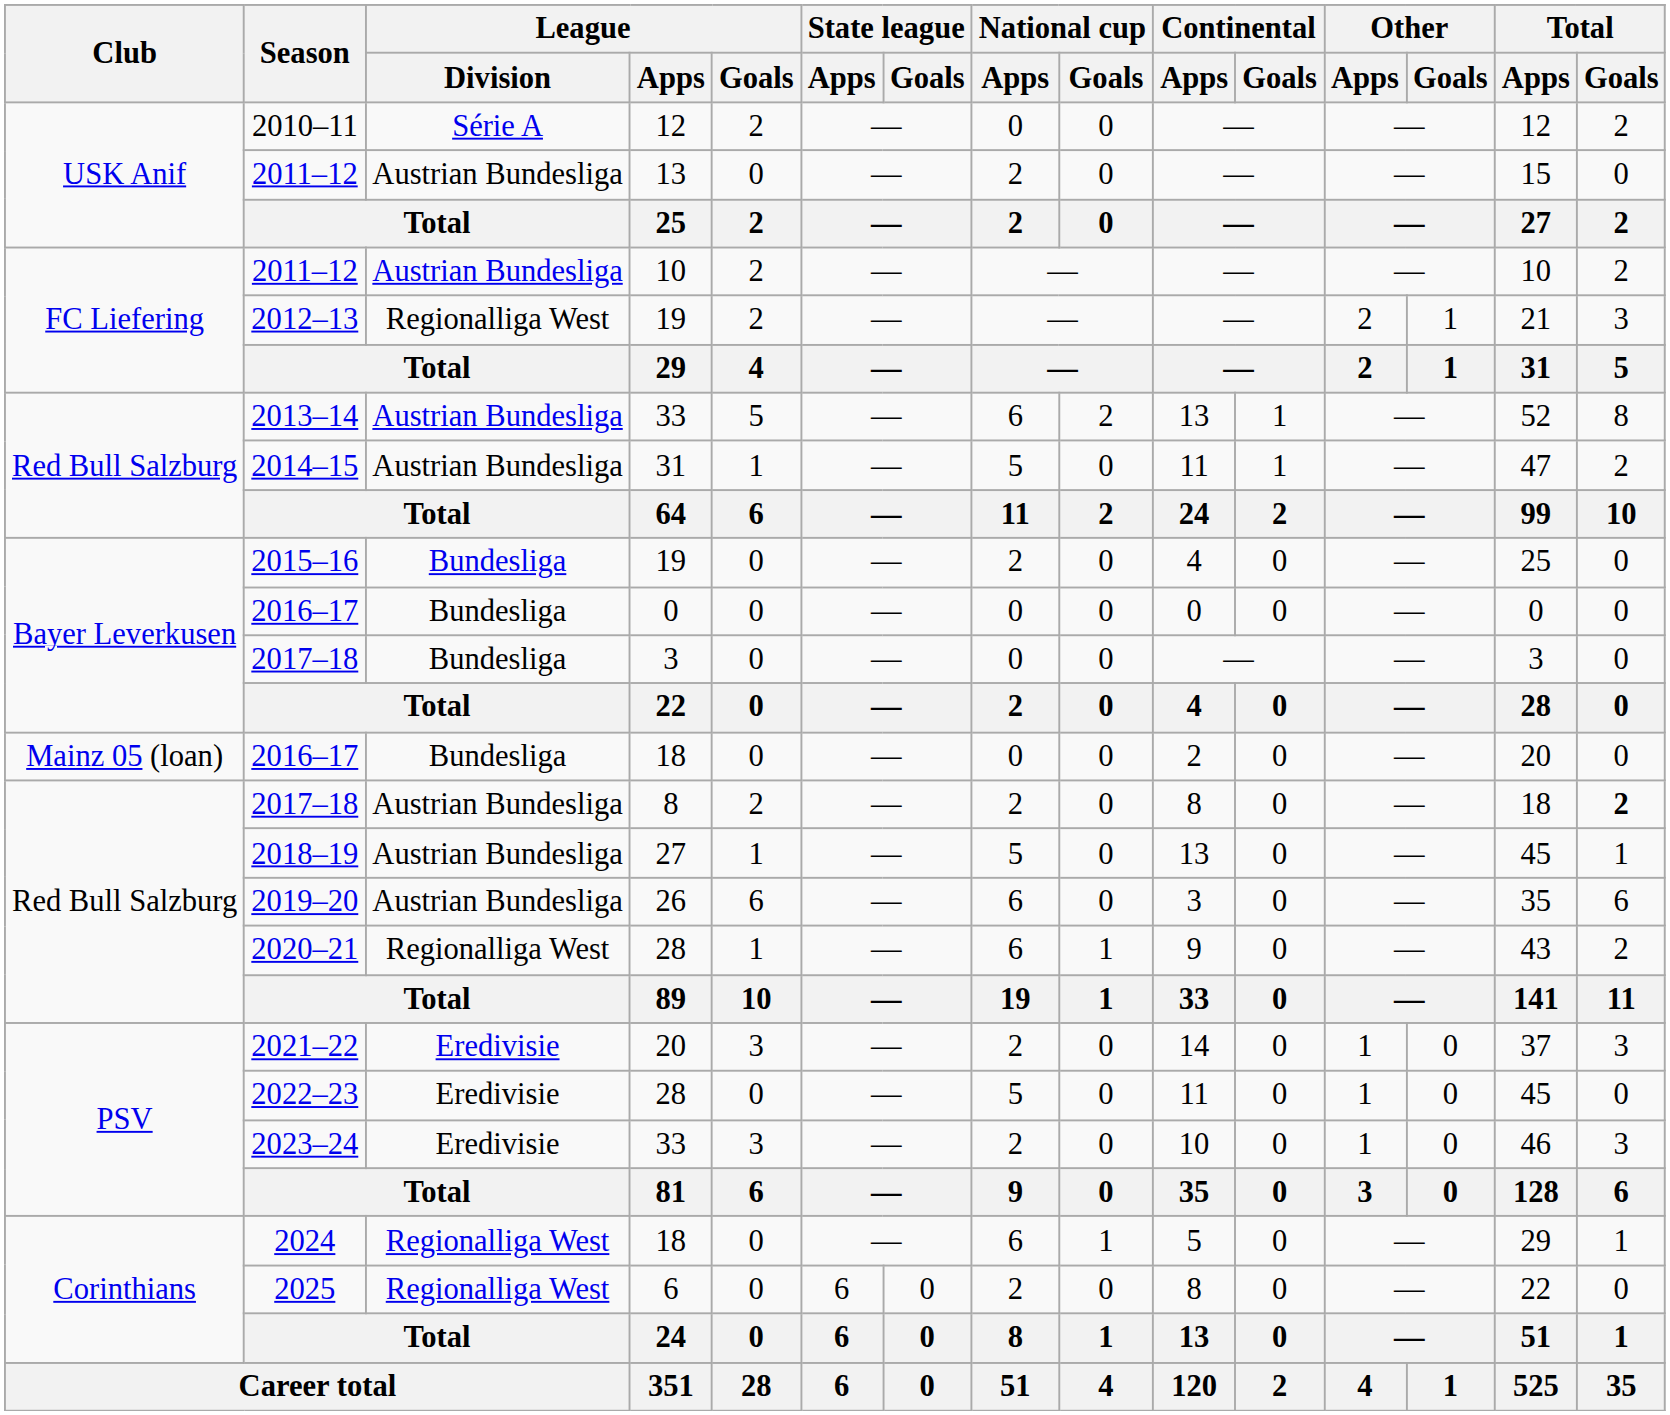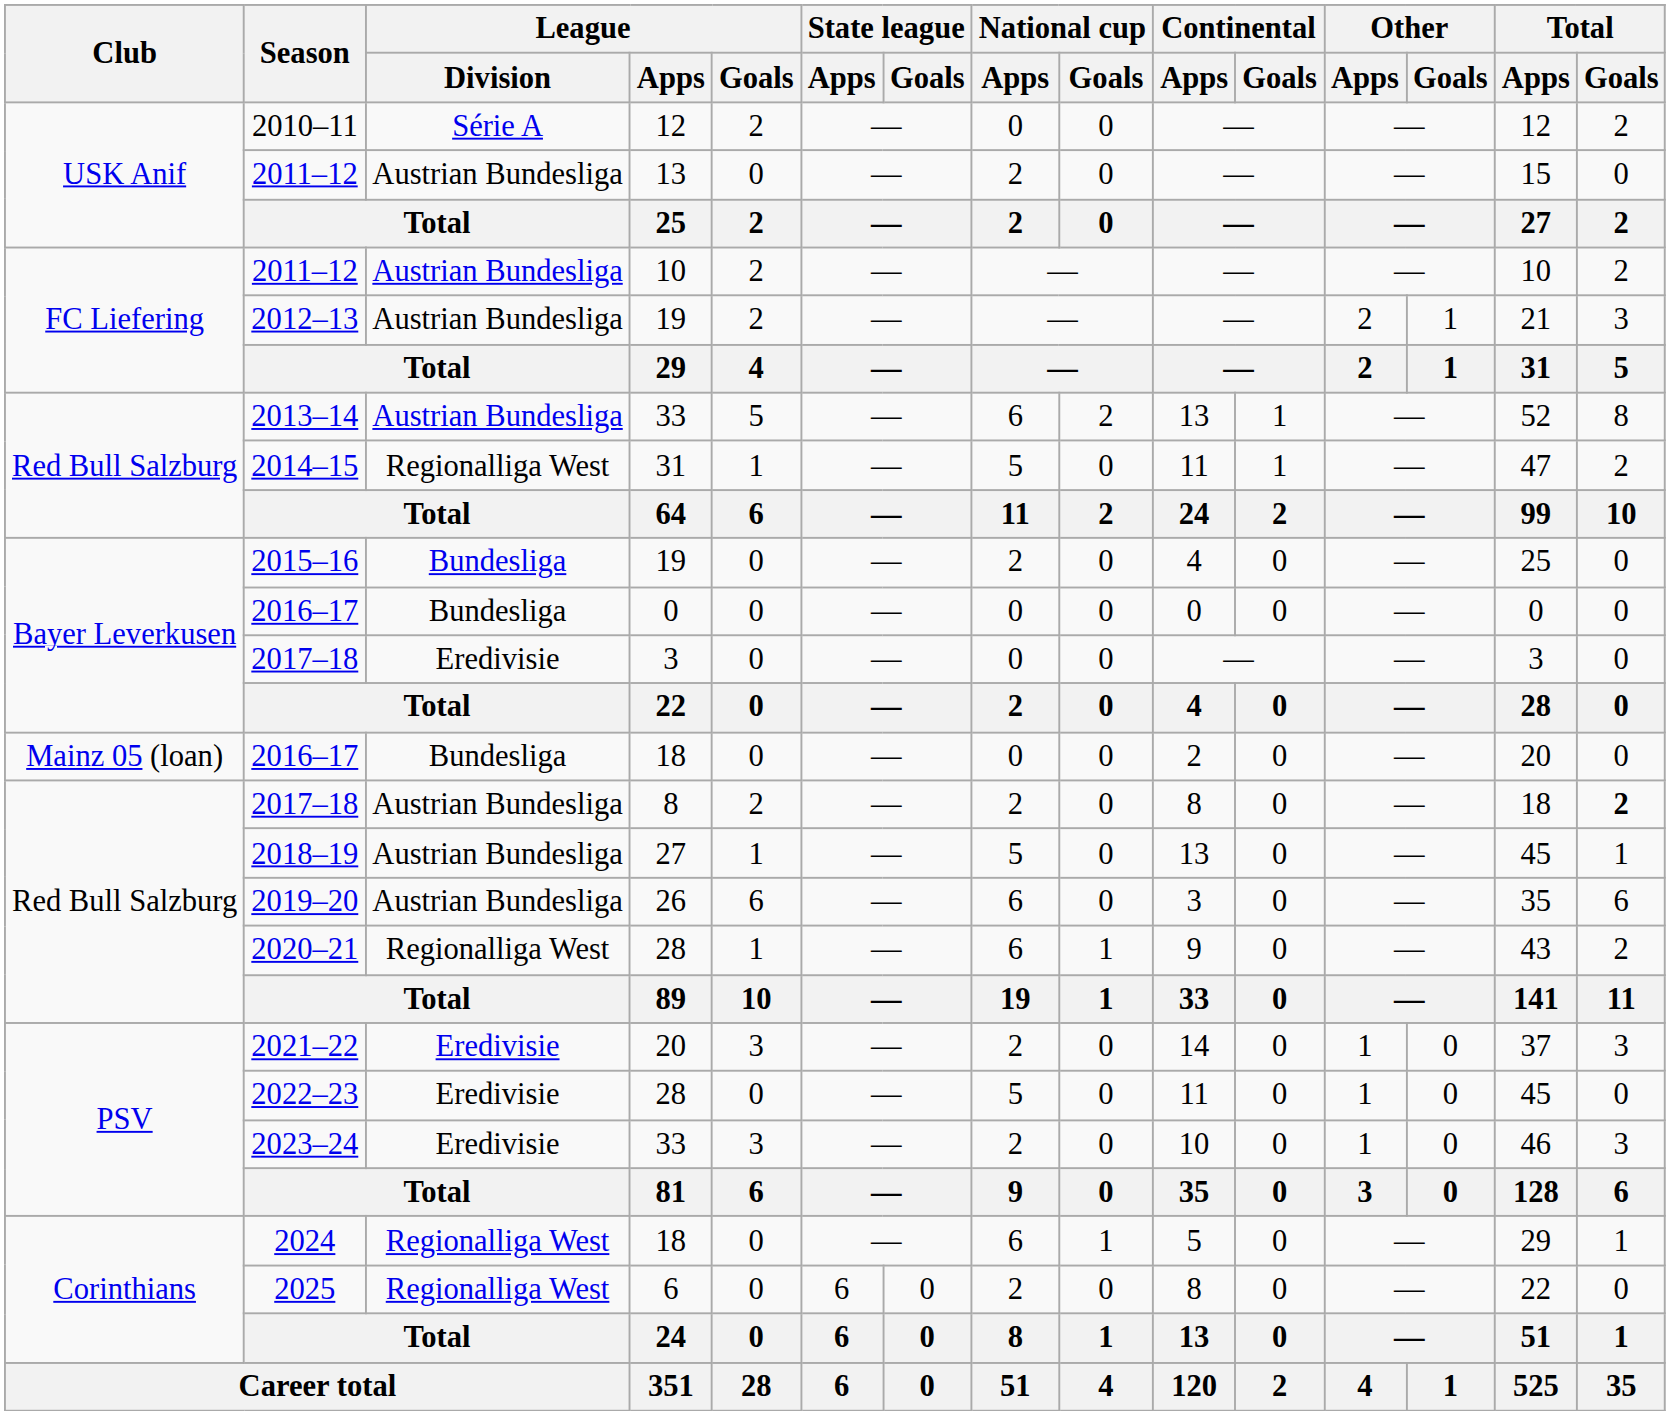 <table class="wikitable" style="text-align:center">
 <tr>
 <th rowspan="2">Club</th>
 <th rowspan="2">Season</th>
 <th colspan="3">League</th>
 <th colspan="2">State league</th>
 <th colspan="2">National cup</th>
 <th colspan="2">Continental</th>
 <th colspan="2">Other</th>
 <th colspan="2">Total</th>
 </tr>
 <tr>
 <th>Division</th>
 <th>Apps</th>
 <th>Goals</th>
 <th>Apps</th>
 <th>Goals</th>
 <th>Apps</th>
 <th>Goals</th>
 <th>Apps</th>
 <th>Goals</th>
 <th>Apps</th>
 <th>Goals</th>
 <th>Apps</th>
 <th>Goals</th>
 </tr>
 <tr>
 <td rowspan="3"><a href='#'>USK Anif</a></td>
 <td>2010–11</td>
 <td><a href='#'>Série A</a></td>
 <td>12</td>
 <td>2</td>
 <td colspan="2">—</td>
 <td>0</td>
 <td>0</td>
 <td colspan="2">—</td>
 <td colspan="2">—</td>
 <td>12</td>
 <td>2</td>
 </tr>
 <tr>
 <td><a href='#'>2011–12</a></td>
 <td>Austrian Bundesliga</td>
 <td>13</td>
 <td>0</td>
 <td colspan="2">—</td>
 <td>2</td>
 <td>0</td>
 <td colspan="2">—</td>
 <td colspan="2">—</td>
 <td>15</td>
 <td>0</td>
 </tr>
 <tr>
 <th colspan="2">Total</th>
 <th>25</th>
 <th>2</th>
 <th colspan="2">—</th>
 <th>2</th>
 <th>0</th>
 <th colspan="2">—</th>
 <th colspan="2">—</th>
 <th>27</th>
 <th>2</th>
 </tr>
 <tr>
 <td rowspan="3"><a href='#'>FC Liefering</a></td>
 <td><a href='#'>2011–12</a></td>
 <td><a href='#'>Austrian Bundesliga</a></td>
 <td>10</td>
 <td>2</td>
 <td colspan="2">—</td>
 <td colspan="2">—</td>
 <td colspan="2">—</td>
 <td colspan="2">—</td>
 <td>10</td>
 <td>2</td>
 </tr>
 <tr>
 <td><a href='#'>2012–13</a></td>
-<td>Regionalliga West</td>
+<td>Austrian Bundesliga</td>
 <td>19</td>
 <td>2</td>
 <td colspan="2">—</td>
 <td colspan="2">—</td>
 <td colspan="2">—</td>
 <td>2</td>
 <td>1</td>
 <td>21</td>
 <td>3</td>
 </tr>
 <tr>
 <th colspan="2">Total</th>
 <th>29</th>
 <th>4</th>
 <th colspan="2">—</th>
 <th colspan="2">—</th>
 <th colspan="2">—</th>
 <th>2</th>
 <th>1</th>
 <th>31</th>
 <th>5</th>
 </tr>
 <tr>
 <td rowspan="3"><a href='#'>Red Bull Salzburg</a></td>
 <td><a href='#'>2013–14</a></td>
 <td><a href='#'>Austrian Bundesliga</a></td>
 <td>33</td>
 <td>5</td>
 <td colspan="2">—</td>
 <td>6</td>
 <td>2</td>
 <td>13</td>
 <td>1</td>
 <td colspan="2">—</td>
 <td>52</td>
 <td>8</td>
 </tr>
 <tr>
 <td><a href='#'>2014–15</a></td>
-<td>Austrian Bundesliga</td>
+<td>Regionalliga West</td>
 <td>31</td>
 <td>1</td>
 <td colspan="2">—</td>
 <td>5</td>
 <td>0</td>
 <td>11</td>
 <td>1</td>
 <td colspan="2">—</td>
 <td>47</td>
 <td>2</td>
 </tr>
 <tr>
 <th colspan="2">Total</th>
 <th>64</th>
 <th>6</th>
 <th colspan="2">—</th>
 <th>11</th>
 <th>2</th>
 <th>24</th>
 <th>2</th>
 <th colspan="2">—</th>
 <th>99</th>
 <th>10</th>
 </tr>
 <tr>
 <td rowspan="4"><a href='#'>Bayer Leverkusen</a></td>
 <td><a href='#'>2015–16</a></td>
 <td><a href='#'>Bundesliga</a></td>
 <td>19</td>
 <td>0</td>
 <td colspan="2">—</td>
 <td>2</td>
 <td>0</td>
 <td>4</td>
 <td>0</td>
 <td colspan="2">—</td>
 <td>25</td>
 <td>0</td>
 </tr>
 <tr>
 <td><a href='#'>2016–17</a></td>
 <td>Bundesliga</td>
 <td>0</td>
 <td>0</td>
 <td colspan="2">—</td>
 <td>0</td>
 <td>0</td>
 <td>0</td>
 <td>0</td>
 <td colspan="2">—</td>
 <td>0</td>
 <td>0</td>
 </tr>
 <tr>
 <td><a href='#'>2017–18</a></td>
-<td>Bundesliga</td>
+<td>Eredivisie</td>
 <td>3</td>
 <td>0</td>
 <td colspan="2">—</td>
 <td>0</td>
 <td>0</td>
 <td colspan="2">—</td>
 <td colspan="2">—</td>
 <td>3</td>
 <td>0</td>
 </tr>
 <tr>
 <th colspan="2">Total</th>
 <th>22</th>
 <th>0</th>
 <th colspan="2">—</th>
 <th>2</th>
 <th>0</th>
 <th>4</th>
 <th>0</th>
 <th colspan="2">—</th>
 <th>28</th>
 <th>0</th>
 </tr>
 <tr>
 <td><a href='#'>Mainz 05</a> (loan)</td>
 <td><a href='#'>2016–17</a></td>
 <td>Bundesliga</td>
 <td>18</td>
 <td>0</td>
 <td colspan="2">—</td>
 <td>0</td>
 <td>0</td>
 <td>2</td>
 <td>0</td>
 <td colspan="2">—</td>
 <td>20</td>
 <td>0</td>
 </tr>
 <tr>
 <td rowspan="5">Red Bull Salzburg</td>
 <td><a href='#'>2017–18</a></td>
 <td>Austrian Bundesliga</td>
 <td>8</td>
 <td>2</td>
 <td colspan="2">—</td>
 <td>2</td>
 <td>0</td>
 <td>8</td>
 <td>0</td>
 <td colspan="2">—</td>
 <td>18</td>
 <td><strong>2</strong></td>
 </tr>
 <tr>
 <td><a href='#'>2018–19</a></td>
 <td>Austrian Bundesliga</td>
 <td>27</td>
 <td>1</td>
 <td colspan="2">—</td>
 <td>5</td>
 <td>0</td>
 <td>13</td>
 <td>0</td>
 <td colspan="2">—</td>
 <td>45</td>
 <td>1</td>
 </tr>
 <tr>
 <td><a href='#'>2019–20</a></td>
 <td>Austrian Bundesliga</td>
 <td>26</td>
 <td>6</td>
 <td colspan="2">—</td>
 <td>6</td>
 <td>0</td>
 <td>3</td>
 <td>0</td>
 <td colspan="2">—</td>
 <td>35</td>
 <td>6</td>
 </tr>
 <tr>
 <td><a href='#'>2020–21</a></td>
 <td>Regionalliga West</td>
 <td>28</td>
 <td>1</td>
 <td colspan="2">—</td>
 <td>6</td>
 <td>1</td>
 <td>9</td>
 <td>0</td>
 <td colspan="2">—</td>
 <td>43</td>
 <td>2</td>
 </tr>
 <tr>
 <th colspan="2">Total</th>
 <th>89</th>
 <th>10</th>
 <th colspan="2">—</th>
 <th>19</th>
 <th>1</th>
 <th>33</th>
 <th>0</th>
 <th colspan="2">—</th>
 <th>141</th>
 <th>11</th>
 </tr>
 <tr>
 <td rowspan="4"><a href='#'>PSV</a></td>
 <td><a href='#'>2021–22</a></td>
 <td><a href='#'>Eredivisie</a></td>
 <td>20</td>
 <td>3</td>
 <td colspan="2">—</td>
 <td>2</td>
 <td>0</td>
 <td>14</td>
 <td>0</td>
 <td>1</td>
 <td>0</td>
 <td>37</td>
 <td>3</td>
 </tr>
 <tr>
 <td><a href='#'>2022–23</a></td>
 <td>Eredivisie</td>
 <td>28</td>
 <td>0</td>
 <td colspan="2">—</td>
 <td>5</td>
 <td>0</td>
 <td>11</td>
 <td>0</td>
 <td>1</td>
 <td>0</td>
 <td>45</td>
 <td>0</td>
 </tr>
 <tr>
 <td><a href='#'>2023–24</a></td>
 <td>Eredivisie</td>
 <td>33</td>
 <td>3</td>
 <td colspan="2">—</td>
 <td>2</td>
 <td>0</td>
 <td>10</td>
 <td>0</td>
 <td>1</td>
 <td>0</td>
 <td>46</td>
 <td>3</td>
 </tr>
 <tr>
 <th colspan="2">Total</th>
 <th>81</th>
 <th>6</th>
 <th colspan="2">—</th>
 <th>9</th>
 <th>0</th>
 <th>35</th>
 <th>0</th>
 <th>3</th>
 <th>0</th>
 <th>128</th>
 <th>6</th>
 </tr>
 <tr>
 <td rowspan="3"><a href='#'>Corinthians</a></td>
 <td><a href='#'>2024</a></td>
 <td><a href='#'>Regionalliga West</a></td>
 <td>18</td>
 <td>0</td>
 <td colspan="2">—</td>
 <td>6</td>
 <td>1</td>
 <td>5</td>
 <td>0</td>
 <td colspan="2">—</td>
 <td>29</td>
 <td>1</td>
 </tr>
 <tr>
 <td><a href='#'>2025</a></td>
 <td><a href='#'>Regionalliga West</a></td>
 <td>6</td>
 <td>0</td>
 <td>6</td>
 <td>0</td>
 <td>2</td>
 <td>0</td>
 <td>8</td>
 <td>0</td>
 <td colspan="2">—</td>
 <td>22</td>
 <td>0</td>
 </tr>
 <tr>
 <th colspan="2">Total</th>
 <th>24</th>
 <th>0</th>
 <th>6</th>
 <th>0</th>
 <th>8</th>
 <th>1</th>
 <th>13</th>
 <th>0</th>
 <th colspan="2">—</th>
 <th>51</th>
 <th>1</th>
 </tr>
 <tr>
 <th colspan="3">Career total</th>
 <th>351</th>
 <th>28</th>
 <th>6</th>
 <th>0</th>
 <th>51</th>
 <th>4</th>
 <th>120</th>
 <th>2</th>
 <th>4</th>
 <th>1</th>
 <th>525</th>
 <th>35</th>
 </tr>
 </table>
